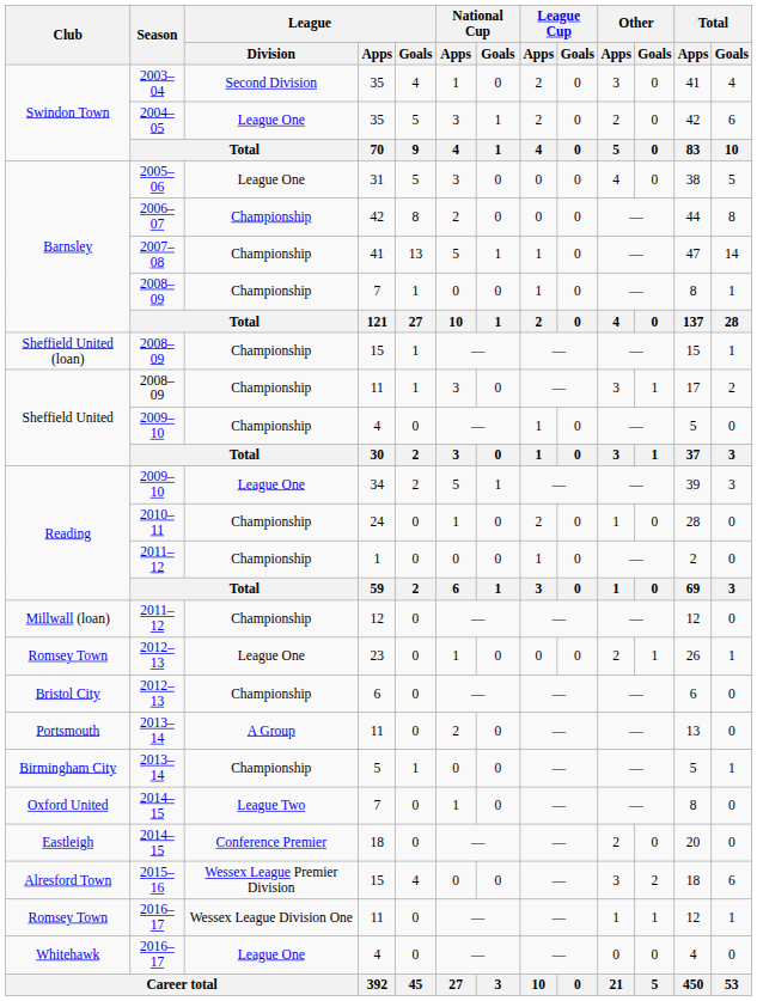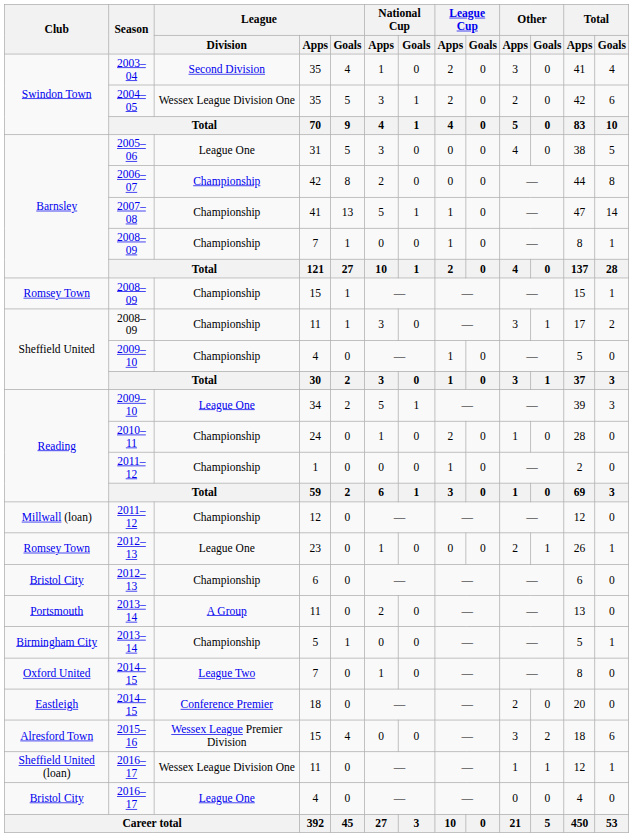 <table class="wikitable" style="text-align: center;">
 <tr>
 <th rowspan=2>Club</th>
 <th rowspan=2>Season</th>
 <th colspan=3>League</th>
 <th colspan=2>National Cup</th>
 <th colspan=2><a href='#'>League Cup</a></th>
 <th colspan=2>Other</th>
 <th colspan=2>Total</th>
 </tr>
 <tr>
 <th>Division</th>
 <th>Apps</th>
 <th>Goals</th>
 <th>Apps</th>
 <th>Goals</th>
 <th>Apps</th>
 <th>Goals</th>
 <th>Apps</th>
 <th>Goals</th>
 <th>Apps</th>
 <th>Goals</th>
 </tr>
 <tr>
 <td rowspan=3><a href='#'>Swindon Town</a></td>
 <td><a href='#'>2003–04</a></td>
 <td><a href='#'>Second Division</a></td>
 <td>35</td>
 <td>4</td>
 <td>1</td>
 <td>0</td>
 <td>2</td>
 <td>0</td>
 <td>3</td>
 <td>0</td>
 <td>41</td>
 <td>4</td>
 </tr>
 <tr>
 <td><a href='#'>2004–05</a></td>
-<td><a href='#'>League One</a></td>
+<td>Wessex League Division One</td>
 <td>35</td>
 <td>5</td>
 <td>3</td>
 <td>1</td>
 <td>2</td>
 <td>0</td>
 <td>2</td>
 <td>0</td>
 <td>42</td>
 <td>6</td>
 </tr>
 <tr>
 <th colspan=2>Total</th>
 <th>70</th>
 <th>9</th>
 <th>4</th>
 <th>1</th>
 <th>4</th>
 <th>0</th>
 <th>5</th>
 <th>0</th>
 <th>83</th>
 <th>10</th>
 </tr>
 <tr>
 <td rowspan=5><a href='#'>Barnsley</a></td>
 <td><a href='#'>2005–06</a></td>
 <td>League One</td>
 <td>31</td>
 <td>5</td>
 <td>3</td>
 <td>0</td>
 <td>0</td>
 <td>0</td>
 <td>4</td>
 <td>0</td>
 <td>38</td>
 <td>5</td>
 </tr>
 <tr>
 <td><a href='#'>2006–07</a></td>
 <td><a href='#'>Championship</a></td>
 <td>42</td>
 <td>8</td>
 <td>2</td>
 <td>0</td>
 <td>0</td>
 <td>0</td>
 <td colspan=2>—</td>
 <td>44</td>
 <td>8</td>
 </tr>
 <tr>
 <td><a href='#'>2007–08</a></td>
 <td>Championship</td>
 <td>41</td>
 <td>13</td>
 <td>5</td>
 <td>1</td>
 <td>1</td>
 <td>0</td>
 <td colspan=2>—</td>
 <td>47</td>
 <td>14</td>
 </tr>
 <tr>
 <td><a href='#'>2008–09</a></td>
 <td>Championship</td>
 <td>7</td>
 <td>1</td>
 <td>0</td>
 <td>0</td>
 <td>1</td>
 <td>0</td>
 <td colspan=2>—</td>
 <td>8</td>
 <td>1</td>
 </tr>
 <tr>
 <th colspan=2>Total</th>
 <th>121</th>
 <th>27</th>
 <th>10</th>
 <th>1</th>
 <th>2</th>
 <th>0</th>
 <th>4</th>
 <th>0</th>
 <th>137</th>
 <th>28</th>
 </tr>
 <tr>
-<td><a href='#'>Sheffield United</a> (loan)</td>
+<td><a href='#'>Romsey Town</a></td>
 <td><a href='#'>2008–09</a></td>
 <td>Championship</td>
 <td>15</td>
 <td>1</td>
 <td colspan=2>—</td>
 <td colspan=2>—</td>
 <td colspan=2>—</td>
 <td>15</td>
 <td>1</td>
 </tr>
 <tr>
 <td rowspan=3>Sheffield United</td>
 <td>2008–09</td>
 <td>Championship</td>
 <td>11</td>
 <td>1</td>
 <td>3</td>
 <td>0</td>
 <td colspan=2>—</td>
 <td>3</td>
 <td>1</td>
 <td>17</td>
 <td>2</td>
 </tr>
 <tr>
 <td><a href='#'>2009–10</a></td>
 <td>Championship</td>
 <td>4</td>
 <td>0</td>
 <td colspan=2>—</td>
 <td>1</td>
 <td>0</td>
 <td colspan=2>—</td>
 <td>5</td>
 <td>0</td>
 </tr>
 <tr>
 <th colspan=2>Total</th>
 <th>30</th>
 <th>2</th>
 <th>3</th>
 <th>0</th>
 <th>1</th>
 <th>0</th>
 <th>3</th>
 <th>1</th>
 <th>37</th>
 <th>3</th>
 </tr>
 <tr>
 <td rowspan=4><a href='#'>Reading</a></td>
 <td><a href='#'>2009–10</a></td>
 <td><a href='#'>League One</a></td>
 <td>34</td>
 <td>2</td>
 <td>5</td>
 <td>1</td>
 <td colspan=2>—</td>
 <td colspan=2>—</td>
 <td>39</td>
 <td>3</td>
 </tr>
 <tr>
 <td><a href='#'>2010–11</a></td>
 <td>Championship</td>
 <td>24</td>
 <td>0</td>
 <td>1</td>
 <td>0</td>
 <td>2</td>
 <td>0</td>
 <td>1</td>
 <td>0</td>
 <td>28</td>
 <td>0</td>
 </tr>
 <tr>
 <td><a href='#'>2011–12</a></td>
 <td>Championship</td>
 <td>1</td>
 <td>0</td>
 <td>0</td>
 <td>0</td>
 <td>1</td>
 <td>0</td>
 <td colspan=2>—</td>
 <td>2</td>
 <td>0</td>
 </tr>
 <tr>
 <th colspan=2>Total</th>
 <th>59</th>
 <th>2</th>
 <th>6</th>
 <th>1</th>
 <th>3</th>
 <th>0</th>
 <th>1</th>
 <th>0</th>
 <th>69</th>
 <th>3</th>
 </tr>
 <tr>
 <td><a href='#'>Millwall</a> (loan)</td>
 <td><a href='#'>2011–12</a></td>
 <td>Championship</td>
 <td>12</td>
 <td>0</td>
 <td colspan=2>—</td>
 <td colspan=2>—</td>
 <td colspan=2>—</td>
 <td>12</td>
 <td>0</td>
 </tr>
 <tr>
 <td><a href='#'>Romsey Town</a></td>
 <td><a href='#'>2012–13</a></td>
 <td>League One</td>
 <td>23</td>
 <td>0</td>
 <td>1</td>
 <td>0</td>
 <td>0</td>
 <td>0</td>
 <td>2</td>
 <td>1</td>
 <td>26</td>
 <td>1</td>
 </tr>
 <tr>
 <td><a href='#'>Bristol City</a></td>
 <td><a href='#'>2012–13</a></td>
 <td>Championship</td>
 <td>6</td>
 <td>0</td>
 <td colspan=2>—</td>
 <td colspan=2>—</td>
 <td colspan=2>—</td>
 <td>6</td>
 <td>0</td>
 </tr>
 <tr>
 <td><a href='#'>Portsmouth</a></td>
 <td><a href='#'>2013–14</a></td>
 <td><a href='#'>A Group</a></td>
 <td>11</td>
 <td>0</td>
 <td>2</td>
 <td>0</td>
 <td colspan=2>—</td>
 <td colspan=2>—</td>
 <td>13</td>
 <td>0</td>
 </tr>
 <tr>
 <td><a href='#'>Birmingham City</a></td>
 <td><a href='#'>2013–14</a></td>
 <td>Championship</td>
 <td>5</td>
 <td>1</td>
 <td>0</td>
 <td>0</td>
 <td colspan=2>—</td>
 <td colspan=2>—</td>
 <td>5</td>
 <td>1</td>
 </tr>
 <tr>
 <td><a href='#'>Oxford United</a></td>
 <td><a href='#'>2014–15</a></td>
 <td><a href='#'>League Two</a></td>
 <td>7</td>
 <td>0</td>
 <td>1</td>
 <td>0</td>
 <td colspan=2>—</td>
 <td colspan=2>—</td>
 <td>8</td>
 <td>0</td>
 </tr>
 <tr>
 <td><a href='#'>Eastleigh</a></td>
 <td><a href='#'>2014–15</a></td>
 <td><a href='#'>Conference Premier</a></td>
 <td>18</td>
 <td>0</td>
 <td colspan=2>—</td>
 <td colspan=2>—</td>
 <td>2</td>
 <td>0</td>
 <td>20</td>
 <td>0</td>
 </tr>
 <tr>
 <td><a href='#'>Alresford Town</a></td>
 <td><a href='#'>2015–16</a></td>
 <td><a href='#'>Wessex League</a> Premier Division</td>
 <td>15</td>
 <td>4</td>
 <td>0</td>
 <td>0</td>
 <td colspan="2">—</td>
 <td>3</td>
 <td>2</td>
 <td>18</td>
 <td>6</td>
 </tr>
 <tr>
-<td><a href='#'>Romsey Town</a></td>
+<td><a href='#'>Sheffield United</a> (loan)</td>
 <td><a href='#'>2016–17</a></td>
 <td>Wessex League Division One</td>
 <td>11</td>
 <td>0</td>
 <td colspan="2">—</td>
 <td colspan="2">—</td>
 <td>1</td>
 <td>1</td>
 <td>12</td>
 <td>1</td>
 </tr>
 <tr>
-<td><a href='#'>Whitehawk</a></td>
+<td><a href='#'>Bristol City</a></td>
 <td><a href='#'>2016–17</a></td>
 <td><a href='#'>League One</a></td>
 <td>4</td>
 <td>0</td>
 <td colspan="2">—</td>
 <td colspan="2">—</td>
 <td>0</td>
 <td>0</td>
 <td>4</td>
 <td>0</td>
 </tr>
 <tr>
 <th colspan="3">Career total</th>
 <th>392</th>
 <th>45</th>
 <th>27</th>
 <th>3</th>
 <th>10</th>
 <th>0</th>
 <th>21</th>
 <th>5</th>
 <th>450</th>
 <th>53</th>
 </tr>
 </table>
